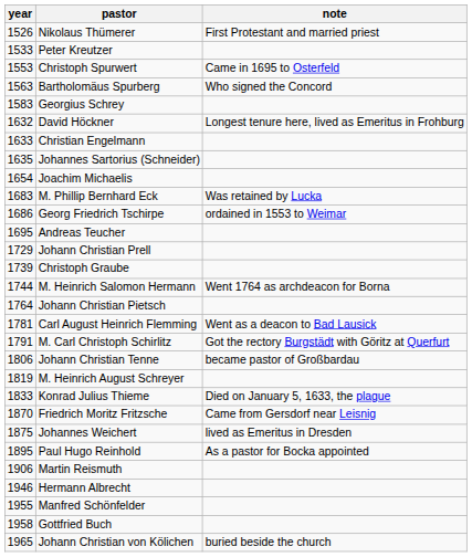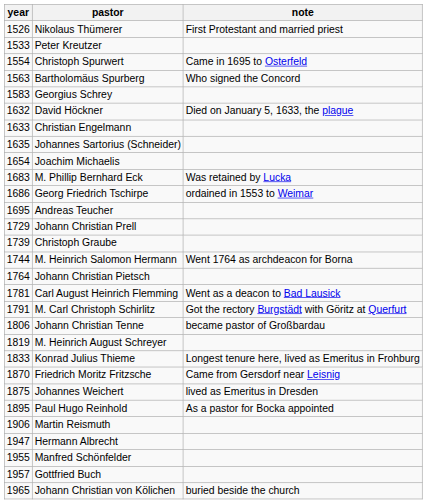 <table class="wikitable">
 <tr>
 <th>year</th>
 <th>pastor</th>
 <th>note</th>
 </tr>
 <tr>
 <td>1526</td>
 <td>Nikolaus Thümerer</td>
 <td>First Protestant and married priest</td>
 </tr>
 <tr>
 <td>1533</td>
 <td>Peter Kreutzer</td>
 <td></td>
 </tr>
 <tr>
-<td>1553</td>
+<td>1554</td>
 <td>Christoph Spurwert</td>
 <td>Came in 1695 to <a href='#'>Osterfeld</a></td>
 </tr>
 <tr>
 <td>1563</td>
 <td>Bartholomäus Spurberg</td>
 <td>Who signed the Concord</td>
 </tr>
 <tr>
 <td>1583</td>
 <td>Georgius Schrey</td>
 <td></td>
 </tr>
 <tr>
 <td>1632</td>
 <td>David Höckner</td>
-<td>Longest tenure here, lived as Emeritus in Frohburg</td>
+<td>Died on January 5, 1633, the <a href='#'>plague</a></td>
 </tr>
 <tr>
 <td>1633</td>
 <td>Christian Engelmann</td>
 <td></td>
 </tr>
 <tr>
 <td>1635</td>
 <td>Johannes Sartorius (Schneider)</td>
 <td></td>
 </tr>
 <tr>
 <td>1654</td>
 <td>Joachim Michaelis</td>
 <td></td>
 </tr>
 <tr>
 <td>1683</td>
 <td>M. Phillip Bernhard Eck</td>
 <td>Was retained by <a href='#'>Lucka</a></td>
 </tr>
 <tr>
 <td>1686</td>
 <td>Georg Friedrich Tschirpe</td>
 <td>ordained in 1553 to <a href='#'>Weimar</a></td>
 </tr>
 <tr>
 <td>1695</td>
 <td>Andreas Teucher</td>
 <td></td>
 </tr>
 <tr>
 <td>1729</td>
 <td>Johann Christian Prell</td>
 <td></td>
 </tr>
 <tr>
 <td>1739</td>
 <td>Christoph Graube</td>
 <td></td>
 </tr>
 <tr>
 <td>1744</td>
 <td>M. Heinrich Salomon Hermann</td>
 <td>Went 1764 as archdeacon for Borna</td>
 </tr>
 <tr>
 <td>1764</td>
 <td>Johann Christian Pietsch</td>
 <td></td>
 </tr>
 <tr>
 <td>1781</td>
 <td>Carl August Heinrich Flemming</td>
 <td>Went as a deacon to <a href='#'>Bad Lausick</a></td>
 </tr>
 <tr>
 <td>1791</td>
 <td>M. Carl Christoph Schirlitz</td>
 <td>Got the rectory <a href='#'>Burgstädt</a> with Göritz at <a href='#'>Querfurt</a></td>
 </tr>
 <tr>
 <td>1806</td>
 <td>Johann Christian Tenne</td>
 <td>became pastor of Großbardau</td>
 </tr>
 <tr>
 <td>1819</td>
 <td>M. Heinrich August Schreyer</td>
 <td></td>
 </tr>
 <tr>
 <td>1833</td>
 <td>Konrad Julius Thieme</td>
-<td>Died on January 5, 1633, the <a href='#'>plague</a></td>
+<td>Longest tenure here, lived as Emeritus in Frohburg</td>
 </tr>
 <tr>
 <td>1870</td>
 <td>Friedrich Moritz Fritzsche</td>
 <td>Came from Gersdorf near <a href='#'>Leisnig</a></td>
 </tr>
 <tr>
 <td>1875</td>
 <td>Johannes Weichert</td>
 <td>lived as Emeritus in Dresden</td>
 </tr>
 <tr>
 <td>1895</td>
 <td>Paul Hugo Reinhold</td>
 <td>As a pastor for Bocka appointed</td>
 </tr>
 <tr>
 <td>1906</td>
 <td>Martin Reismuth</td>
 <td></td>
 </tr>
 <tr>
-<td>1946</td>
+<td>1947</td>
 <td>Hermann Albrecht</td>
 <td></td>
 </tr>
 <tr>
 <td>1955</td>
 <td>Manfred Schönfelder</td>
 <td></td>
 </tr>
 <tr>
-<td>1958</td>
+<td>1957</td>
 <td>Gottfried Buch</td>
 <td></td>
 </tr>
 <tr>
 <td>1965</td>
 <td>Johann Christian von Kölichen</td>
 <td>buried beside the church</td>
 </tr>
 </table>
